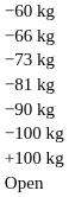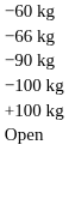 <table>
 <tr>
 <td>−60 kg</td>
 <td></td>
 <td></td>
 <td><br></td>
 </tr>
 <tr>
 <td>−66 kg</td>
-<td></td>
-<td></td>
-<td><br></td>
-</tr>
-<tr>
-<td>−73 kg</td>
-<td></td>
-<td></td>
-<td><br></td>
-</tr>
-<tr>
-<td>−81 kg</td>
 <td></td>
 <td></td>
 <td><br></td>
 </tr>
 <tr>
 <td>−90 kg</td>
 <td></td>
 <td></td>
 <td><br></td>
 </tr>
 <tr>
 <td>−100 kg</td>
 <td></td>
 <td></td>
 <td><br></td>
 </tr>
 <tr>
 <td>+100 kg</td>
 <td></td>
 <td></td>
 <td><br></td>
 </tr>
 <tr>
 <td>Open</td>
 <td></td>
 <td></td>
 <td><br></td>
 </tr>
 </table>
